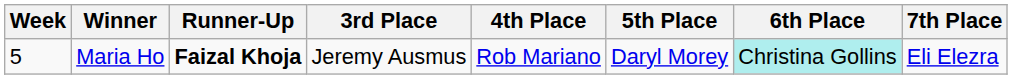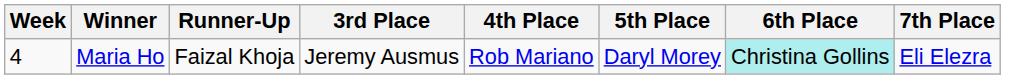 <table class="wikitable">
 <tr>
 <th>Week</th>
 <th>Winner</th>
 <th>Runner-Up</th>
 <th>3rd Place</th>
 <th>4th Place</th>
 <th>5th Place</th>
 <th>6th Place</th>
 <th>7th Place</th>
 </tr>
 <tr>
-<td>5</td>
+<td>4</td>
 <td><a href='#'>Maria Ho</a></td>
-<td><strong>Faizal Khoja</strong></td>
+<td>Faizal Khoja</td>
 <td>Jeremy Ausmus</td>
 <td><a href='#'>Rob Mariano</a></td>
 <td><a href='#'>Daryl Morey</a></td>
 <td style="background: paleturquoise;">Christina Gollins</td>
 <td><a href='#'>Eli Elezra</a></td>
 </tr>
 </table>
